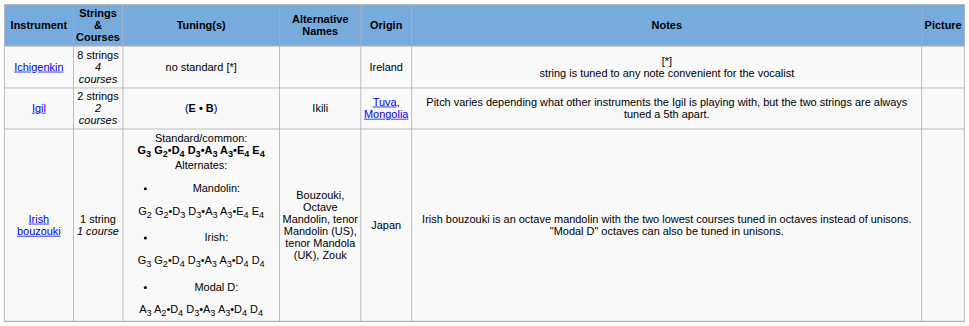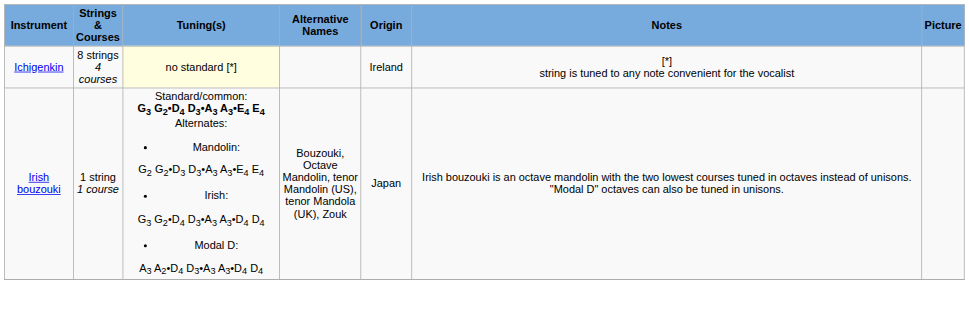 <table class="wikitable" style="margin:0.5em auto; clear:both; font-size:.9em; text-align:center; width:100%">
 <tr>
 <th style="background: #7ad;">Instrument</th>
 <th style="background: #7ad;" scope="col" width="58">Strings & Courses</th>
 <th style="background: #7ad;" scope="col" width="200">Tuning(s)</th>
 <th style="background: #7ad;" scope="col" width="100">Alternative Names</th>
 <th style="background: #7ad;" scope="col" width="60">Origin</th>
 <th style="background: #7ad;" scope="col" width'"140">Notes</th>
 <th style="background: #7ad;">Picture</th>
 </tr>
 <tr>
 <td><a href='#'>Ichigenkin</a></td>
 <td>8 strings<br><em>4 courses</em></td>
-<td>no standard [*]</td>
+<td style="background: lightyellow;">no standard [*]</td>
 <td></td>
 <td>Ireland</td>
 <td>[*]<br>string is tuned to any note convenient for the vocalist</td>
-<td></td>
-</tr>
-<tr>
-<td><a href='#'>Igil</a></td>
-<td>2 strings<br><em>2 courses</em></td>
-<td>(<strong>E • B</strong>)</td>
-<td>Ikili</td>
-<td><a href='#'>Tuva</a>, <a href='#'>Mongolia</a></td>
-<td>Pitch varies depending what other instruments the Igil is playing with, but the two strings are always tuned a 5th apart.</td>
 <td></td>
 </tr>
 <tr>
 <td><a href='#'>Irish bouzouki</a></td>
 <td>1 string<br><em>1 course</em></td>
 <td>Standard/common:<br><strong>G<sub>3</sub> G<sub>2</sub>•D<sub>4</sub> D<sub>3</sub>•A<sub>3</sub> A<sub>3</sub>•E<sub>4</sub> E<sub>4</sub></strong><br>Alternates:<ul><li>Mandolin:</li></ul>G<sub>2</sub> G<sub>2</sub>•D<sub>3</sub> D<sub>3</sub>•A<sub>3</sub> A<sub>3</sub>•E<sub>4</sub> E<sub>4</sub><ul><li>Irish:</li></ul>G<sub>3</sub> G<sub>2</sub>•D<sub>4</sub> D<sub>3</sub>•A<sub>3</sub> A<sub>3</sub>•D<sub>4</sub> D<sub>4</sub><ul><li>Modal D:</li></ul>A<sub>3</sub> A<sub>2</sub>•D<sub>4</sub> D<sub>3</sub>•A<sub>3</sub> A<sub>3</sub>•D<sub>4</sub> D<sub>4</sub></td>
 <td>Bouzouki, Octave Mandolin, tenor Mandolin (US), tenor Mandola (UK), Zouk</td>
 <td>Japan</td>
 <td>Irish bouzouki is an octave mandolin with the two lowest courses tuned in octaves instead of unisons.  "Modal D" octaves can also be tuned in unisons.</td>
 <td></td>
 </tr>
 <tr>
 </tr>
 </table>
